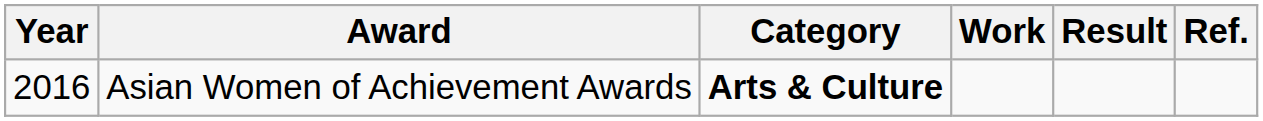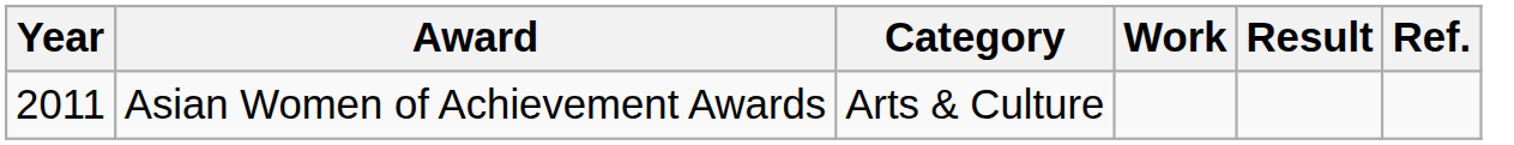 <table class="wikitable">
 <tr>
 <th>Year</th>
 <th>Award</th>
 <th>Category</th>
 <th>Work</th>
 <th>Result</th>
 <th>Ref.</th>
 </tr>
 <tr>
-<td>2016</td>
+<td>2011</td>
 <td>Asian Women of Achievement Awards</td>
-<td><strong>Arts & Culture</strong></td>
+<td>Arts & Culture</td>
 <td></td>
 <td></td>
 <td></td>
 </tr>
 </table>
